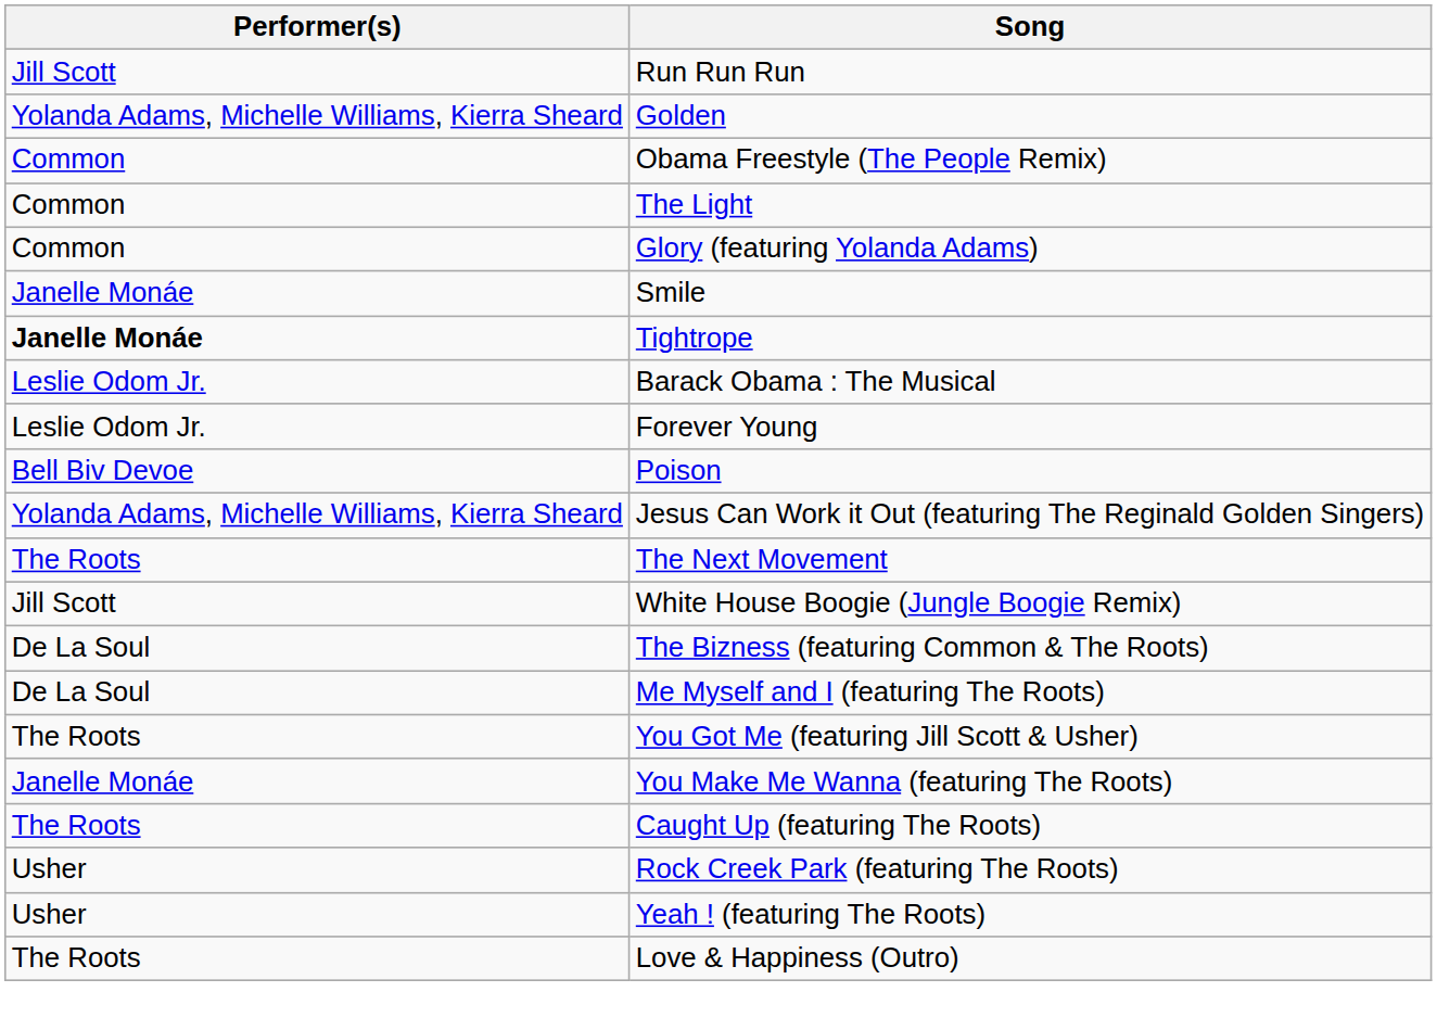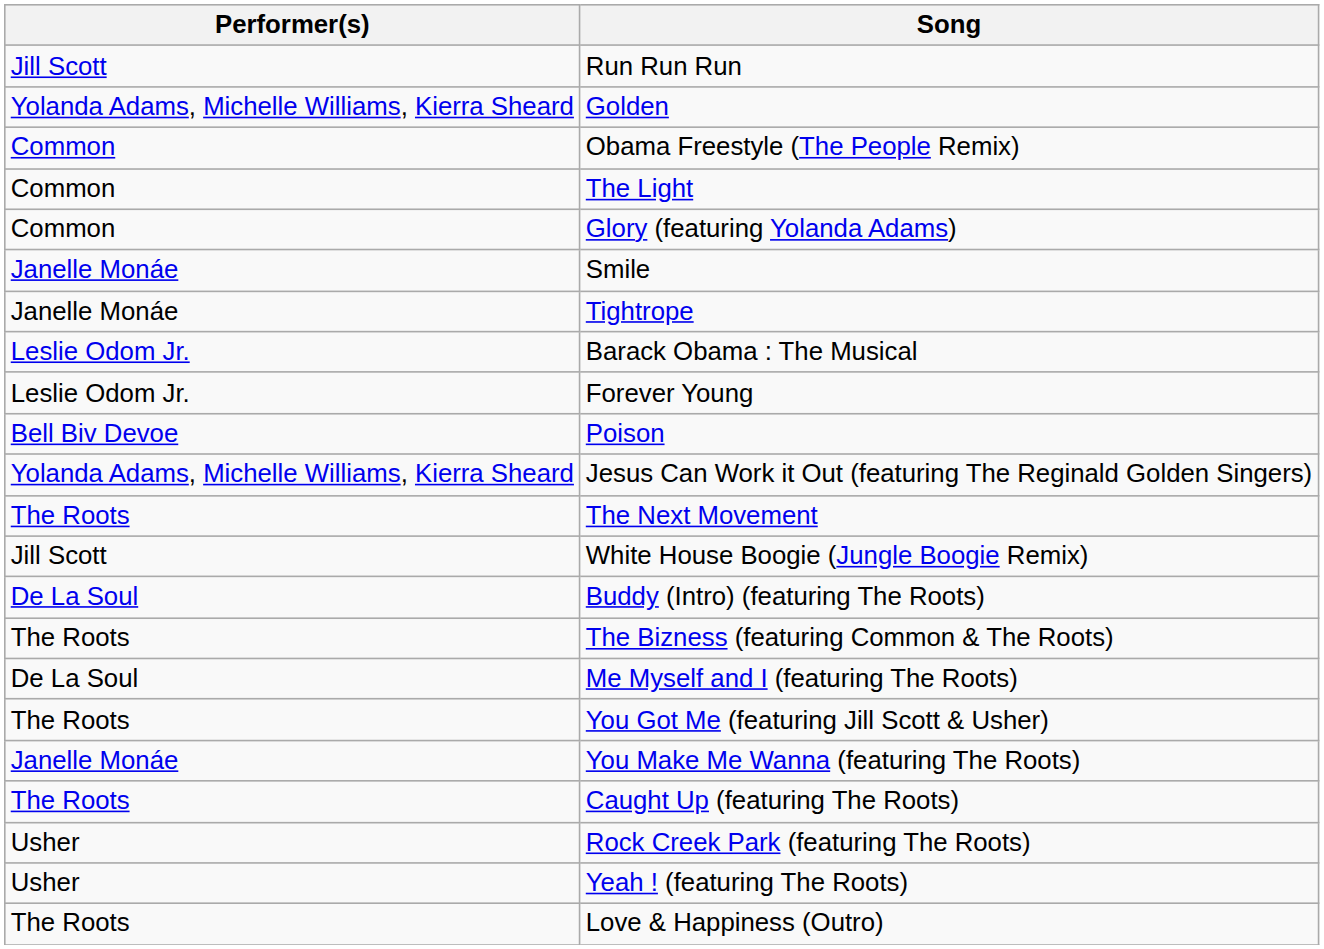 <table class="wikitable">
 <tr>
 <th>Performer(s)</th>
 <th>Song</th>
 </tr>
 <tr>
 <td><a href='#'>Jill Scott</a></td>
 <td>Run Run Run</td>
 </tr>
 <tr>
 <td><a href='#'>Yolanda Adams</a>, <a href='#'>Michelle Williams</a>, <a href='#'>Kierra Sheard</a></td>
 <td><a href='#'>Golden</a></td>
 </tr>
 <tr>
 <td><a href='#'>Common</a></td>
 <td>Obama Freestyle (<a href='#'>The People</a> Remix)</td>
 </tr>
 <tr>
 <td>Common</td>
 <td><a href='#'>The Light</a></td>
 </tr>
 <tr>
 <td>Common</td>
 <td><a href='#'>Glory</a> (featuring <a href='#'>Yolanda Adams</a>)</td>
 </tr>
 <tr>
 <td><a href='#'>Janelle Monáe</a></td>
 <td>Smile</td>
 </tr>
 <tr>
-<td><strong>Janelle Monáe</strong></td>
+<td>Janelle Monáe</td>
 <td><a href='#'>Tightrope</a></td>
 </tr>
 <tr>
 <td><a href='#'>Leslie Odom Jr.</a></td>
 <td>Barack Obama : The Musical</td>
 </tr>
 <tr>
 <td>Leslie Odom Jr.</td>
 <td>Forever Young</td>
 </tr>
 <tr>
 <td><a href='#'>Bell Biv Devoe</a></td>
 <td><a href='#'>Poison</a></td>
 </tr>
 <tr>
 <td><a href='#'>Yolanda Adams</a>, <a href='#'>Michelle Williams</a>, <a href='#'>Kierra Sheard</a></td>
 <td>Jesus Can Work it Out (featuring The Reginald Golden Singers)</td>
 </tr>
 <tr>
 <td><a href='#'>The Roots</a></td>
 <td><a href='#'>The Next Movement</a></td>
 </tr>
 <tr>
 <td>Jill Scott</td>
 <td>White House Boogie (<a href='#'>Jungle Boogie</a> Remix)</td>
 </tr>
 <tr>
-<td>De La Soul</td>
+<td><a href='#'>De La Soul</a></td>
+<td><a href='#'>Buddy</a> (Intro) (featuring The Roots)</td>
+</tr>
+<tr>
+<td>The Roots</td>
 <td><a href='#'>The Bizness</a> (featuring Common & The Roots)</td>
 </tr>
 <tr>
 <td>De La Soul</td>
 <td><a href='#'>Me Myself and I</a> (featuring The Roots)</td>
 </tr>
 <tr>
 <td>The Roots</td>
 <td><a href='#'>You Got Me</a> (featuring Jill Scott & Usher)</td>
 </tr>
 <tr>
 <td><a href='#'>Janelle Monáe</a></td>
 <td><a href='#'>You Make Me Wanna</a> (featuring The Roots)</td>
 </tr>
 <tr>
 <td><a href='#'>The Roots</a></td>
 <td><a href='#'>Caught Up</a> (featuring The Roots)</td>
 </tr>
 <tr>
 <td>Usher</td>
 <td><a href='#'>Rock Creek Park</a> (featuring The Roots)</td>
 </tr>
 <tr>
 <td>Usher</td>
 <td><a href='#'>Yeah !</a> (featuring The Roots)</td>
 </tr>
 <tr>
 <td>The Roots</td>
 <td>Love & Happiness (Outro)</td>
 </tr>
 </table>
